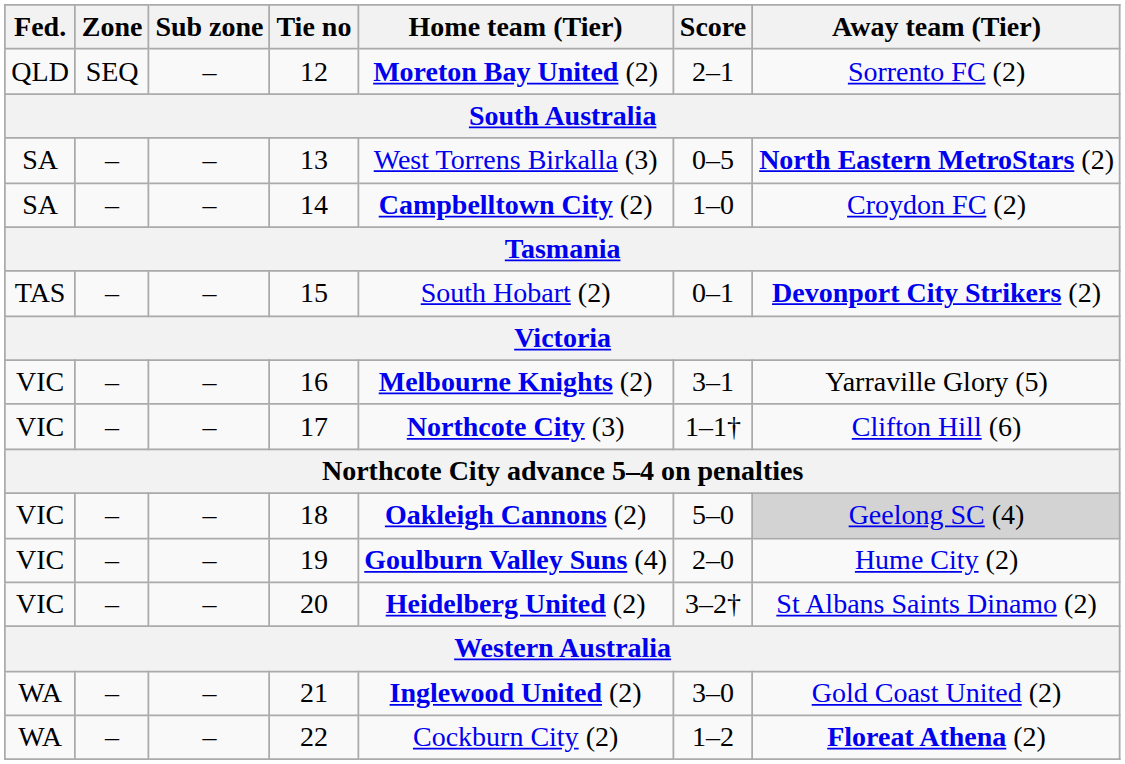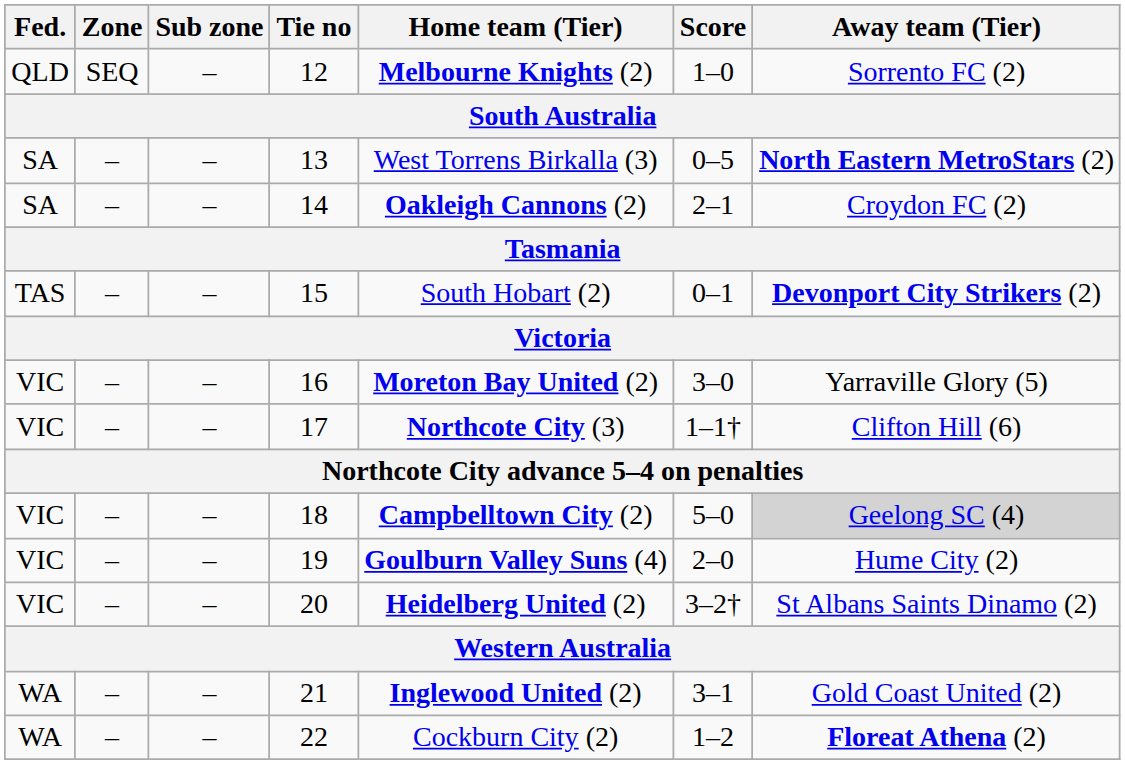 <table class="wikitable" style="text-align:center">
 <tr>
 <th>Fed.</th>
 <th>Zone</th>
 <th>Sub zone</th>
 <th>Tie no</th>
 <th>Home team (Tier)</th>
 <th>Score</th>
 <th>Away team (Tier)</th>
 </tr>
 <tr>
 <td>QLD</td>
 <td>SEQ</td>
 <td>–</td>
 <td>12</td>
-<td><strong><a href='#'>Moreton Bay United</a></strong> (2)</td>
-<td>2–1</td>
+<td><strong><a href='#'>Melbourne Knights</a></strong> (2)</td>
+<td>1–0</td>
 <td><a href='#'>Sorrento FC</a> (2)</td>
 </tr>
 <tr>
 <th colspan=7><a href='#'>South Australia</a></th>
 </tr>
 <tr>
 <td>SA</td>
 <td>–</td>
 <td>–</td>
 <td>13</td>
 <td><a href='#'>West Torrens Birkalla</a> (3)</td>
 <td>0–5</td>
 <td><strong><a href='#'>North Eastern MetroStars</a></strong> (2)</td>
 </tr>
 <tr>
 <td>SA</td>
 <td>–</td>
 <td>–</td>
 <td>14</td>
-<td><strong><a href='#'>Campbelltown City</a></strong> (2)</td>
-<td>1–0</td>
+<td><strong><a href='#'>Oakleigh Cannons</a></strong> (2)</td>
+<td>2–1</td>
 <td><a href='#'>Croydon FC</a> (2)</td>
 </tr>
 <tr>
 <th colspan=7><a href='#'>Tasmania</a></th>
 </tr>
 <tr>
 <td>TAS</td>
 <td>–</td>
 <td>–</td>
 <td>15</td>
 <td><a href='#'>South Hobart</a> (2)</td>
 <td>0–1</td>
 <td><strong><a href='#'>Devonport City Strikers</a></strong> (2)</td>
 </tr>
 <tr>
 <th colspan=7><a href='#'>Victoria</a></th>
 </tr>
 <tr>
 <td>VIC</td>
 <td>–</td>
 <td>–</td>
 <td>16</td>
-<td><strong><a href='#'>Melbourne Knights</a></strong> (2)</td>
-<td>3–1</td>
+<td><strong><a href='#'>Moreton Bay United</a></strong> (2)</td>
+<td>3–0</td>
 <td>Yarraville Glory (5)</td>
 </tr>
 <tr>
 <td>VIC</td>
 <td>–</td>
 <td>–</td>
 <td>17</td>
 <td><strong><a href='#'>Northcote City</a></strong> (3)</td>
 <td>1–1†</td>
 <td><a href='#'>Clifton Hill</a> (6)</td>
 </tr>
 <tr>
 <th colspan=7>Northcote City advance 5–4 on penalties</th>
 </tr>
 <tr>
 <td>VIC</td>
 <td>–</td>
 <td>–</td>
 <td>18</td>
-<td><strong><a href='#'>Oakleigh Cannons</a></strong> (2)</td>
+<td><strong><a href='#'>Campbelltown City</a></strong> (2)</td>
 <td>5–0</td>
 <td style="background: lightgrey;"><a href='#'>Geelong SC</a> (4)</td>
 </tr>
 <tr>
 <td>VIC</td>
 <td>–</td>
 <td>–</td>
 <td>19</td>
 <td><strong><a href='#'>Goulburn Valley Suns</a></strong> (4)</td>
 <td>2–0</td>
 <td><a href='#'>Hume City</a> (2)</td>
 </tr>
 <tr>
 <td>VIC</td>
 <td>–</td>
 <td>–</td>
 <td>20</td>
 <td><strong><a href='#'>Heidelberg United</a></strong> (2)</td>
 <td>3–2†</td>
 <td><a href='#'>St Albans Saints Dinamo</a> (2)</td>
 </tr>
 <tr>
 <th colspan=7><a href='#'>Western Australia</a></th>
 </tr>
 <tr>
 <td>WA</td>
 <td>–</td>
 <td>–</td>
 <td>21</td>
 <td><strong><a href='#'>Inglewood United</a></strong> (2)</td>
-<td>3–0</td>
+<td>3–1</td>
 <td><a href='#'>Gold Coast United</a> (2)</td>
 </tr>
 <tr>
 <td>WA</td>
 <td>–</td>
 <td>–</td>
 <td>22</td>
 <td><a href='#'>Cockburn City</a> (2)</td>
 <td>1–2</td>
 <td><strong><a href='#'>Floreat Athena</a></strong> (2)</td>
 </tr>
 </table>
